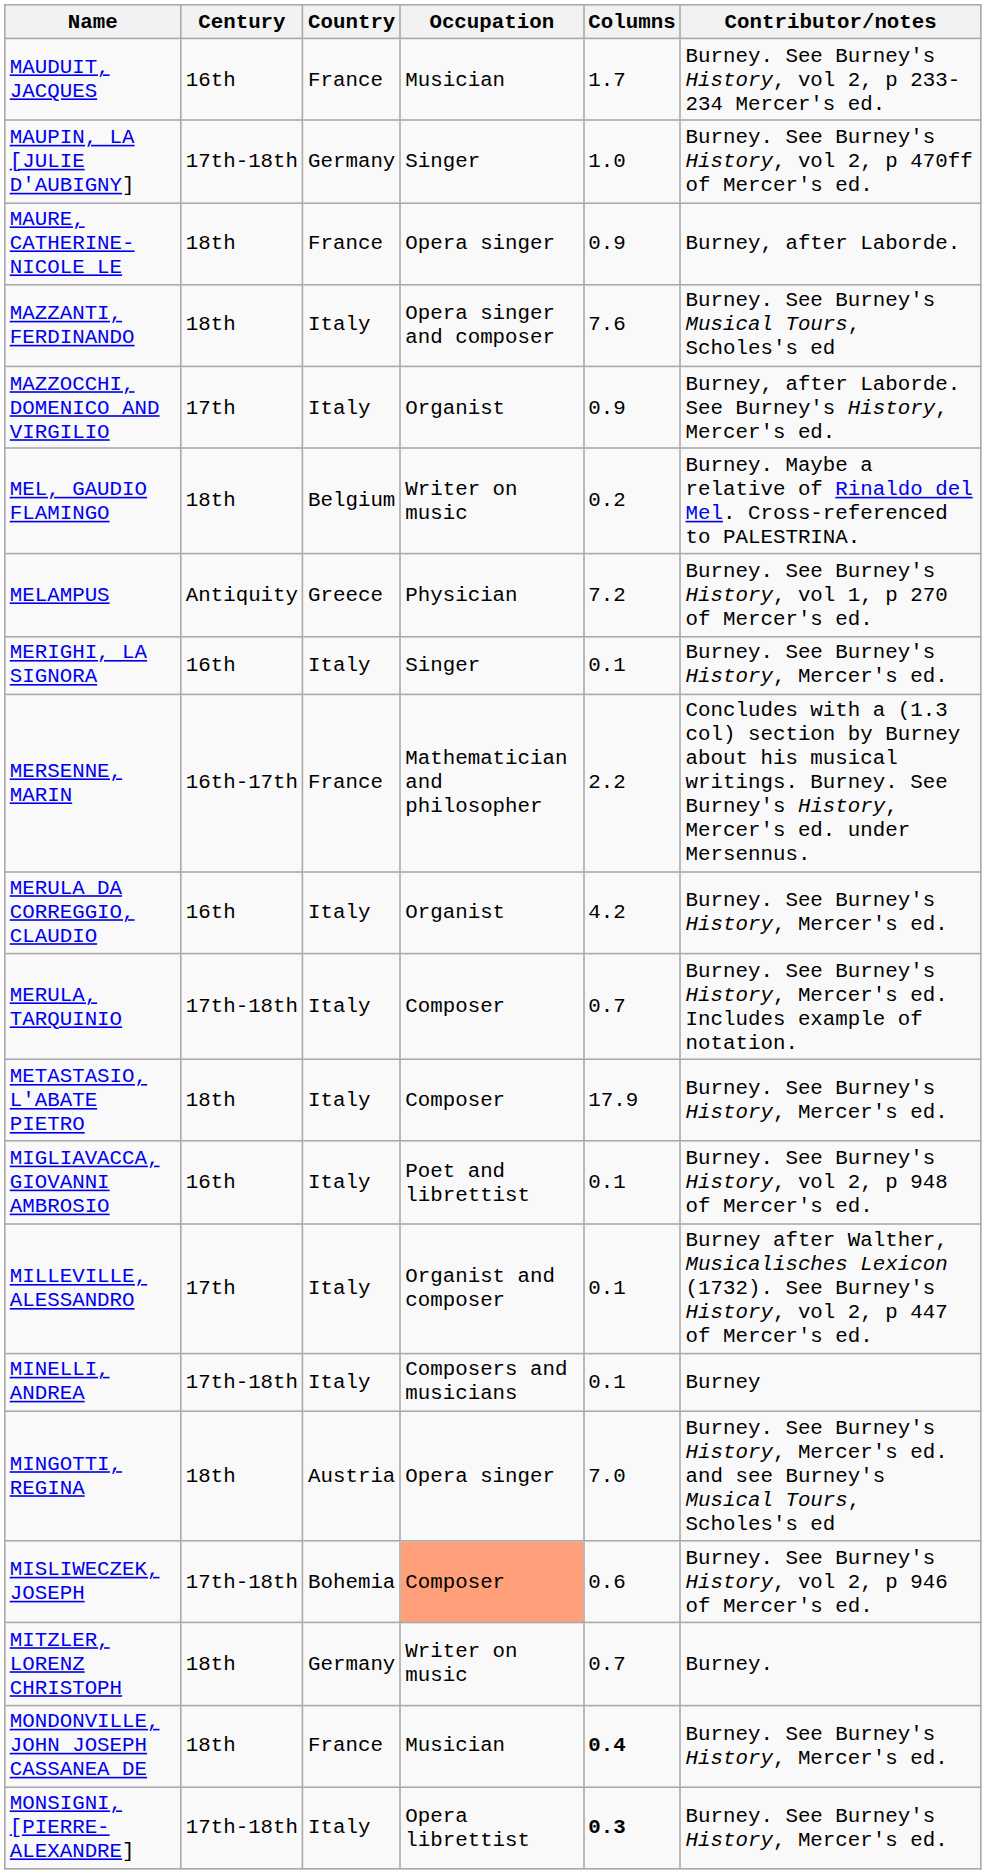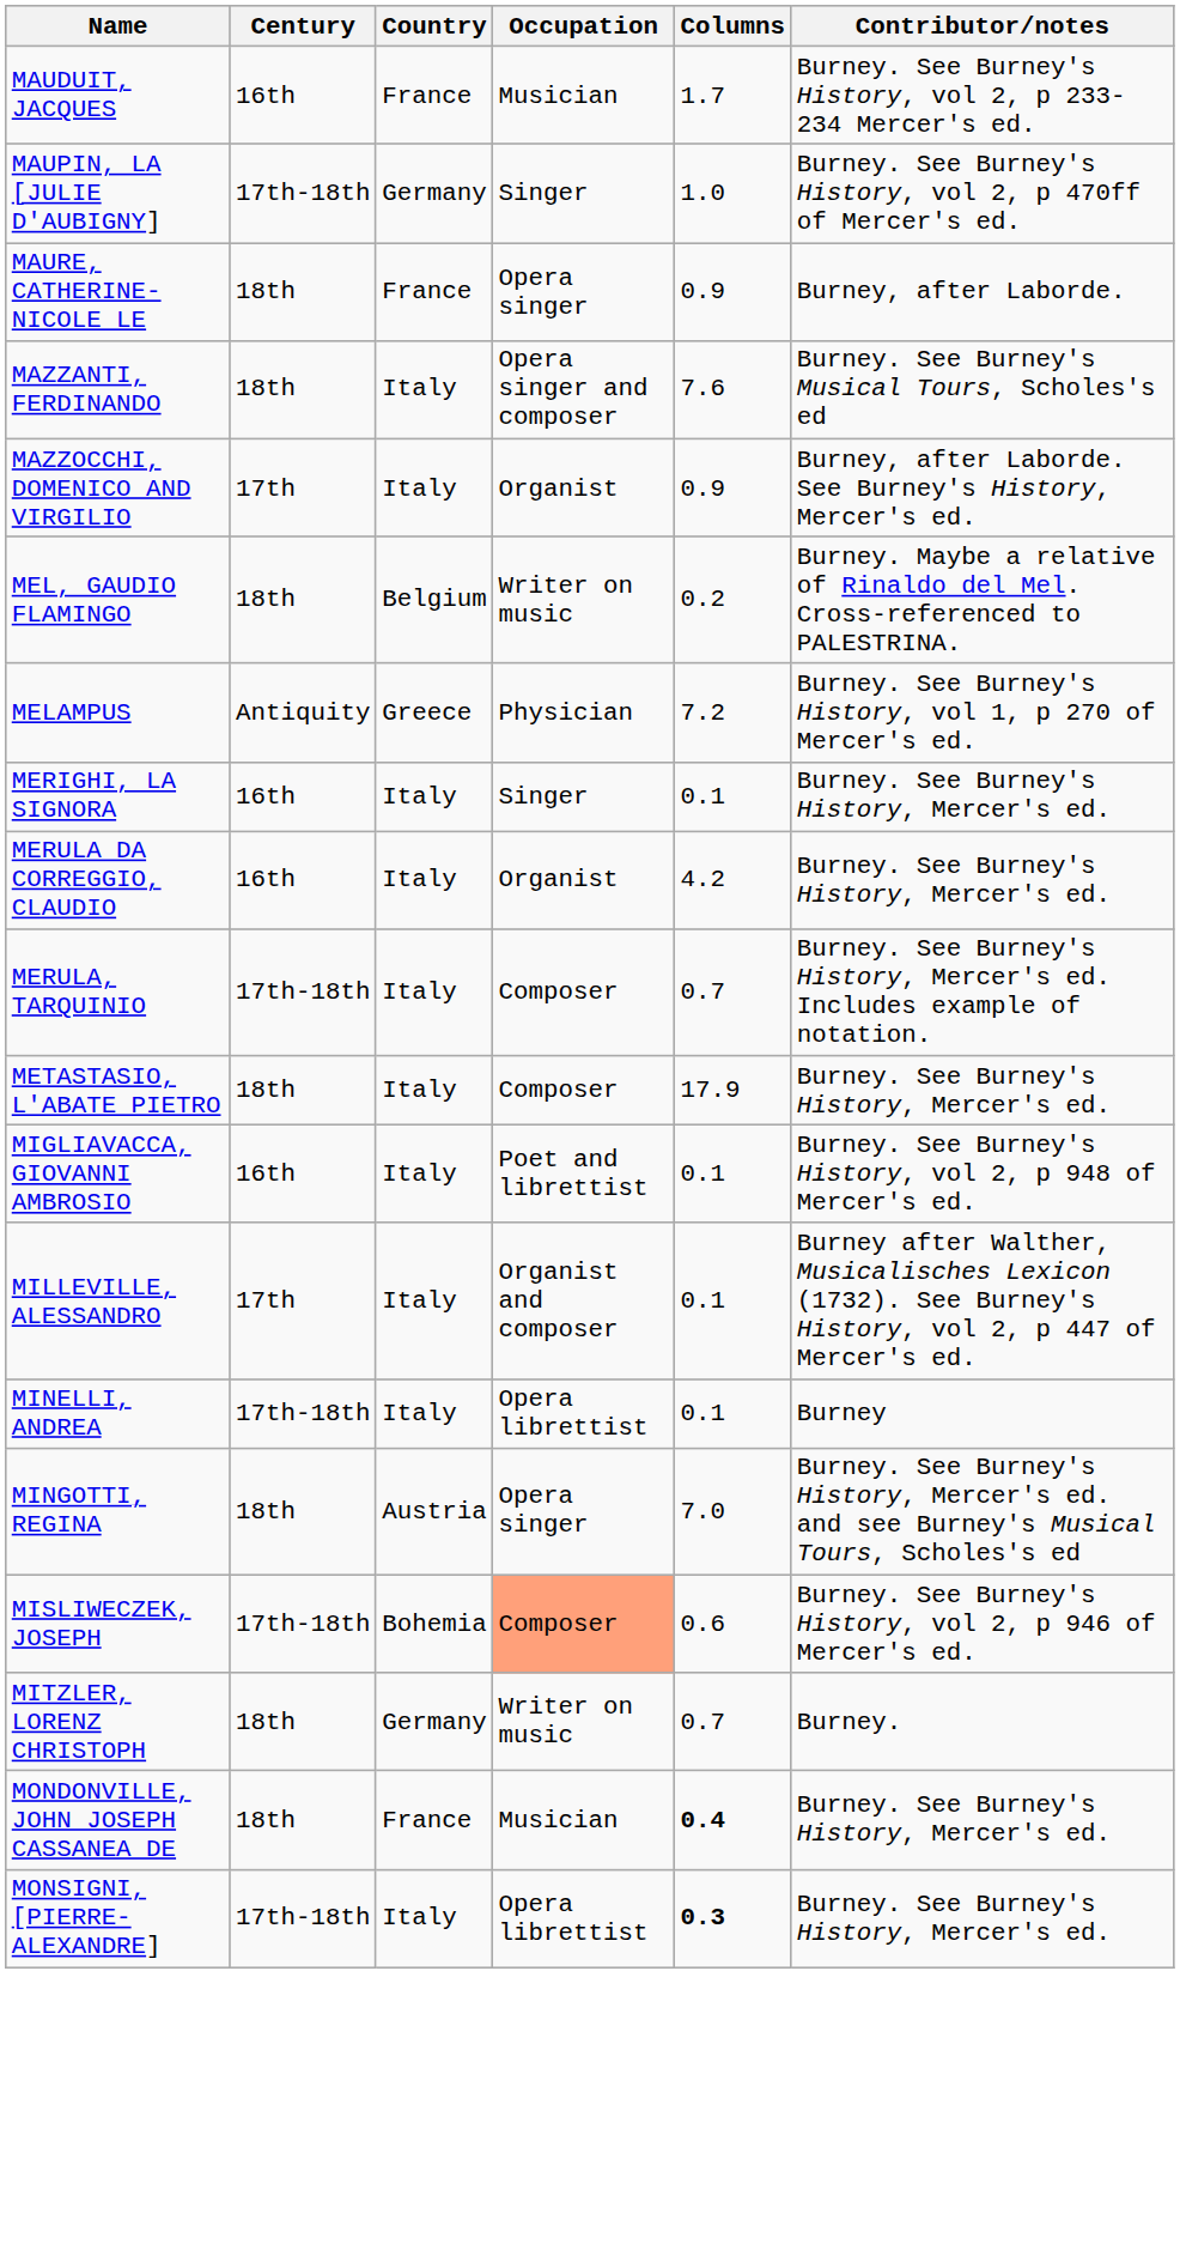 <table class="wikitable">
 <tr>
 <th>Name</th>
 <th>Century</th>
 <th>Country</th>
 <th>Occupation</th>
 <th>Columns</th>
 <th>Contributor/notes</th>
 </tr>
 <tr>
 <td><a href='#'>MAUDUIT, JACQUES</a></td>
 <td>16th</td>
 <td>France</td>
 <td>Musician</td>
 <td>1.7</td>
 <td>Burney. See Burney's <em>History</em>, vol 2, p 233-234 Mercer's ed.</td>
 </tr>
 <tr>
 <td><a href='#'>MAUPIN, LA [JULIE D'AUBIGNY</a>]</td>
 <td>17th-18th</td>
 <td>Germany</td>
 <td>Singer</td>
 <td>1.0</td>
 <td>Burney. See Burney's <em>History</em>, vol 2, p 470ff of Mercer's ed.</td>
 </tr>
 <tr>
 <td><a href='#'>MAURE, CATHERINE-NICOLE LE</a></td>
 <td>18th</td>
 <td>France</td>
 <td>Opera singer</td>
 <td>0.9</td>
 <td>Burney, after Laborde.</td>
 </tr>
 <tr>
 <td><a href='#'>MAZZANTI, FERDINANDO</a></td>
 <td>18th</td>
 <td>Italy</td>
 <td>Opera singer and composer</td>
 <td>7.6</td>
 <td>Burney. See Burney's <em>Musical Tours</em>, Scholes's ed</td>
 </tr>
 <tr>
 <td><a href='#'>MAZZOCCHI, DOMENICO AND VIRGILIO</a></td>
 <td>17th</td>
 <td>Italy</td>
 <td>Organist</td>
 <td>0.9</td>
 <td>Burney, after Laborde. See Burney's <em>History</em>, Mercer's ed.</td>
 </tr>
 <tr>
 <td><a href='#'>MEL, GAUDIO FLAMINGO</a></td>
 <td>18th</td>
 <td>Belgium</td>
 <td>Writer on music</td>
 <td>0.2</td>
 <td>Burney. Maybe a relative of <a href='#'>Rinaldo del Mel</a>. Cross-referenced to PALESTRINA.</td>
 </tr>
 <tr>
 <td><a href='#'>MELAMPUS</a></td>
 <td>Antiquity</td>
 <td>Greece</td>
 <td>Physician</td>
 <td>7.2</td>
 <td>Burney. See Burney's <em>History</em>, vol 1, p 270 of Mercer's ed.</td>
 </tr>
 <tr>
 <td><a href='#'>MERIGHI, LA SIGNORA</a></td>
 <td>16th</td>
 <td>Italy</td>
 <td>Singer</td>
 <td>0.1</td>
 <td>Burney. See Burney's <em>History</em>, Mercer's ed.</td>
 </tr>
 <tr>
-<td><a href='#'>MERSENNE, MARIN</a></td>
-<td>16th-17th</td>
-<td>France</td>
-<td>Mathematician and philosopher</td>
-<td>2.2</td>
-<td>Concludes with a (1.3 col) section by Burney about his musical writings. Burney. See Burney's <em>History</em>, Mercer's ed. under Mersennus.</td>
-</tr>
-<tr>
 <td><a href='#'>MERULA DA CORREGGIO, CLAUDIO</a></td>
 <td>16th</td>
 <td>Italy</td>
 <td>Organist</td>
 <td>4.2</td>
 <td>Burney. See Burney's <em>History</em>, Mercer's ed.</td>
 </tr>
 <tr>
 <td><a href='#'>MERULA, TARQUINIO</a></td>
 <td>17th-18th</td>
 <td>Italy</td>
 <td>Composer</td>
 <td>0.7</td>
 <td>Burney. See Burney's <em>History</em>, Mercer's ed. Includes example of notation.</td>
 </tr>
 <tr>
 <td><a href='#'>METASTASIO, L'ABATE PIETRO</a></td>
 <td>18th</td>
 <td>Italy</td>
 <td>Composer</td>
 <td>17.9</td>
 <td>Burney. See Burney's <em>History</em>, Mercer's ed.</td>
 </tr>
 <tr>
 <td><a href='#'>MIGLIAVACCA, GIOVANNI AMBROSIO</a></td>
 <td>16th</td>
 <td>Italy</td>
 <td>Poet and librettist</td>
 <td>0.1</td>
 <td>Burney. See Burney's <em>History</em>, vol 2, p 948 of Mercer's ed.</td>
 </tr>
 <tr>
 <td><a href='#'>MILLEVILLE, ALESSANDRO</a></td>
 <td>17th</td>
 <td>Italy</td>
 <td>Organist and composer</td>
 <td>0.1</td>
 <td>Burney after Walther, <em>Musicalisches Lexicon</em> (1732). See Burney's <em>History</em>, vol 2, p 447 of Mercer's ed.</td>
 </tr>
 <tr>
 <td><a href='#'>MINELLI, ANDREA</a></td>
 <td>17th-18th</td>
 <td>Italy</td>
-<td>Composers and musicians</td>
+<td>Opera librettist</td>
 <td>0.1</td>
 <td>Burney</td>
 </tr>
 <tr>
 <td><a href='#'>MINGOTTI, REGINA</a></td>
 <td>18th</td>
 <td>Austria</td>
 <td>Opera singer</td>
 <td>7.0</td>
 <td>Burney. See Burney's <em>History</em>, Mercer's ed. and see Burney's <em>Musical Tours</em>, Scholes's ed</td>
 </tr>
 <tr>
 <td><a href='#'>MISLIWECZEK, JOSEPH</a></td>
 <td>17th-18th</td>
 <td>Bohemia</td>
 <td style="background: lightsalmon;">Composer</td>
 <td>0.6</td>
 <td>Burney. See Burney's <em>History</em>, vol 2, p 946 of Mercer's ed.</td>
 </tr>
 <tr>
 <td><a href='#'>MITZLER, LORENZ CHRISTOPH</a></td>
 <td>18th</td>
 <td>Germany</td>
 <td>Writer on music</td>
 <td>0.7</td>
 <td>Burney.</td>
 </tr>
 <tr>
 <td><a href='#'>MONDONVILLE, JOHN JOSEPH CASSANEA DE</a></td>
 <td>18th</td>
 <td>France</td>
 <td>Musician</td>
 <td><strong>0.4</strong></td>
 <td>Burney. See Burney's <em>History</em>, Mercer's ed.</td>
 </tr>
 <tr>
 <td><a href='#'>MONSIGNI, [PIERRE-ALEXANDRE</a>]</td>
 <td>17th-18th</td>
 <td>Italy</td>
 <td>Opera librettist</td>
 <td><strong>0.3</strong></td>
 <td>Burney. See Burney's <em>History</em>, Mercer's ed.</td>
 </tr>
 </table>
